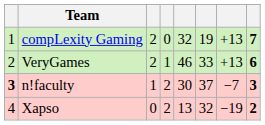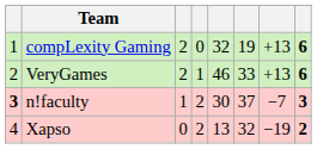 <table class="wikitable" style="text-align: center;">
 <tr>
 <th></th>
 <th>Team</th>
 <th></th>
 <th></th>
 <th></th>
 <th></th>
 <th></th>
 <th></th>
 </tr>
 <tr style="background: #D0F0C0;">
 <td>1</td>
 <td style="text-align: left;"><a href='#'>compLexity Gaming</a></td>
 <td>2</td>
 <td>0</td>
 <td>32</td>
 <td>19</td>
 <td>+13</td>
-<td><strong>7</strong></td>
+<td><strong>6</strong></td>
 </tr>
 <tr style="background: #D0F0C0;">
 <td>2</td>
 <td style="text-align: left;">VeryGames</td>
 <td>2</td>
 <td>1</td>
 <td>46</td>
 <td>33</td>
 <td>+13</td>
 <td><strong>6</strong></td>
 </tr>
 <tr style="background: #FFCCCC;">
 <td><strong>3</strong></td>
 <td style="text-align: left;">n!faculty</td>
 <td>1</td>
 <td>2</td>
 <td>30</td>
 <td>37</td>
 <td>−7</td>
 <td><strong>3</strong></td>
 </tr>
 <tr style="background: #FFCCCC;">
 <td>4</td>
 <td style="text-align: left;">Xapso</td>
 <td>0</td>
 <td>2</td>
 <td>13</td>
 <td>32</td>
 <td>−19</td>
 <td><strong>2</strong></td>
 </tr>
 </table>
